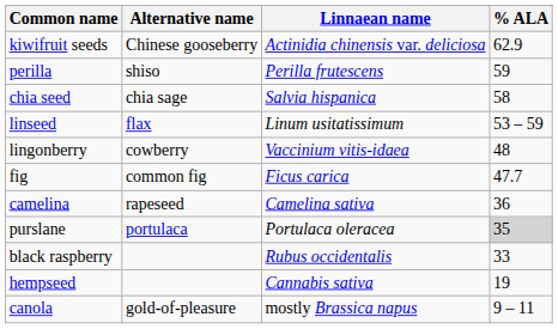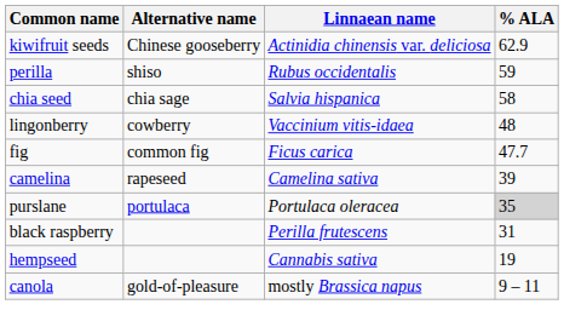 <table class="wikitable">
 <tr>
 <th>Common name</th>
 <th>Alternative name</th>
 <th><a href='#'>Linnaean name</a></th>
 <th>% ALA</th>
 </tr>
 <tr>
 <td><a href='#'>kiwifruit</a> seeds</td>
 <td>Chinese gooseberry</td>
 <td><a href='#'><em>Actinidia chinensis</em> var. <em>deliciosa</em></a></td>
 <td>62.9</td>
 </tr>
 <tr>
 <td><a href='#'>perilla</a></td>
 <td>shiso</td>
-<td><em><a href='#'>Perilla frutescens</a></em></td>
+<td><em><a href='#'>Rubus occidentalis</a></em></td>
 <td>59</td>
 </tr>
 <tr>
 <td><a href='#'>chia seed</a></td>
 <td>chia sage</td>
 <td><em><a href='#'>Salvia hispanica</a></em></td>
 <td>58</td>
-</tr>
-<tr>
-<td><a href='#'>linseed</a></td>
-<td><a href='#'>flax</a></td>
-<td><em>Linum usitatissimum</em></td>
-<td>53 – 59</td>
 </tr>
 <tr>
 <td>lingonberry</td>
 <td>cowberry</td>
 <td><em><a href='#'>Vaccinium vitis-idaea</a></em></td>
 <td>48</td>
 </tr>
 <tr>
 <td>fig</td>
 <td>common fig</td>
 <td><em><a href='#'>Ficus carica</a></em></td>
 <td>47.7</td>
 </tr>
 <tr>
 <td><a href='#'>camelina</a></td>
 <td>rapeseed</td>
 <td><em><a href='#'>Camelina sativa</a></em></td>
-<td>36</td>
+<td>39</td>
 </tr>
 <tr>
 <td>purslane</td>
 <td><a href='#'>portulaca</a></td>
 <td><em>Portulaca oleracea</em></td>
 <td style="background: lightgrey;">35</td>
 </tr>
 <tr>
 <td>black raspberry</td>
 <td></td>
-<td><em><a href='#'>Rubus occidentalis</a></em></td>
-<td>33</td>
+<td><em><a href='#'>Perilla frutescens</a></em></td>
+<td>31</td>
 </tr>
 <tr>
 <td><a href='#'>hempseed</a></td>
 <td></td>
 <td><em><a href='#'>Cannabis sativa</a></em></td>
 <td>19</td>
 </tr>
 <tr>
 <td><a href='#'>canola</a></td>
 <td>gold-of-pleasure</td>
 <td>mostly <em><a href='#'>Brassica napus</a></em></td>
 <td>9 – 11</td>
 </tr>
 </table>
